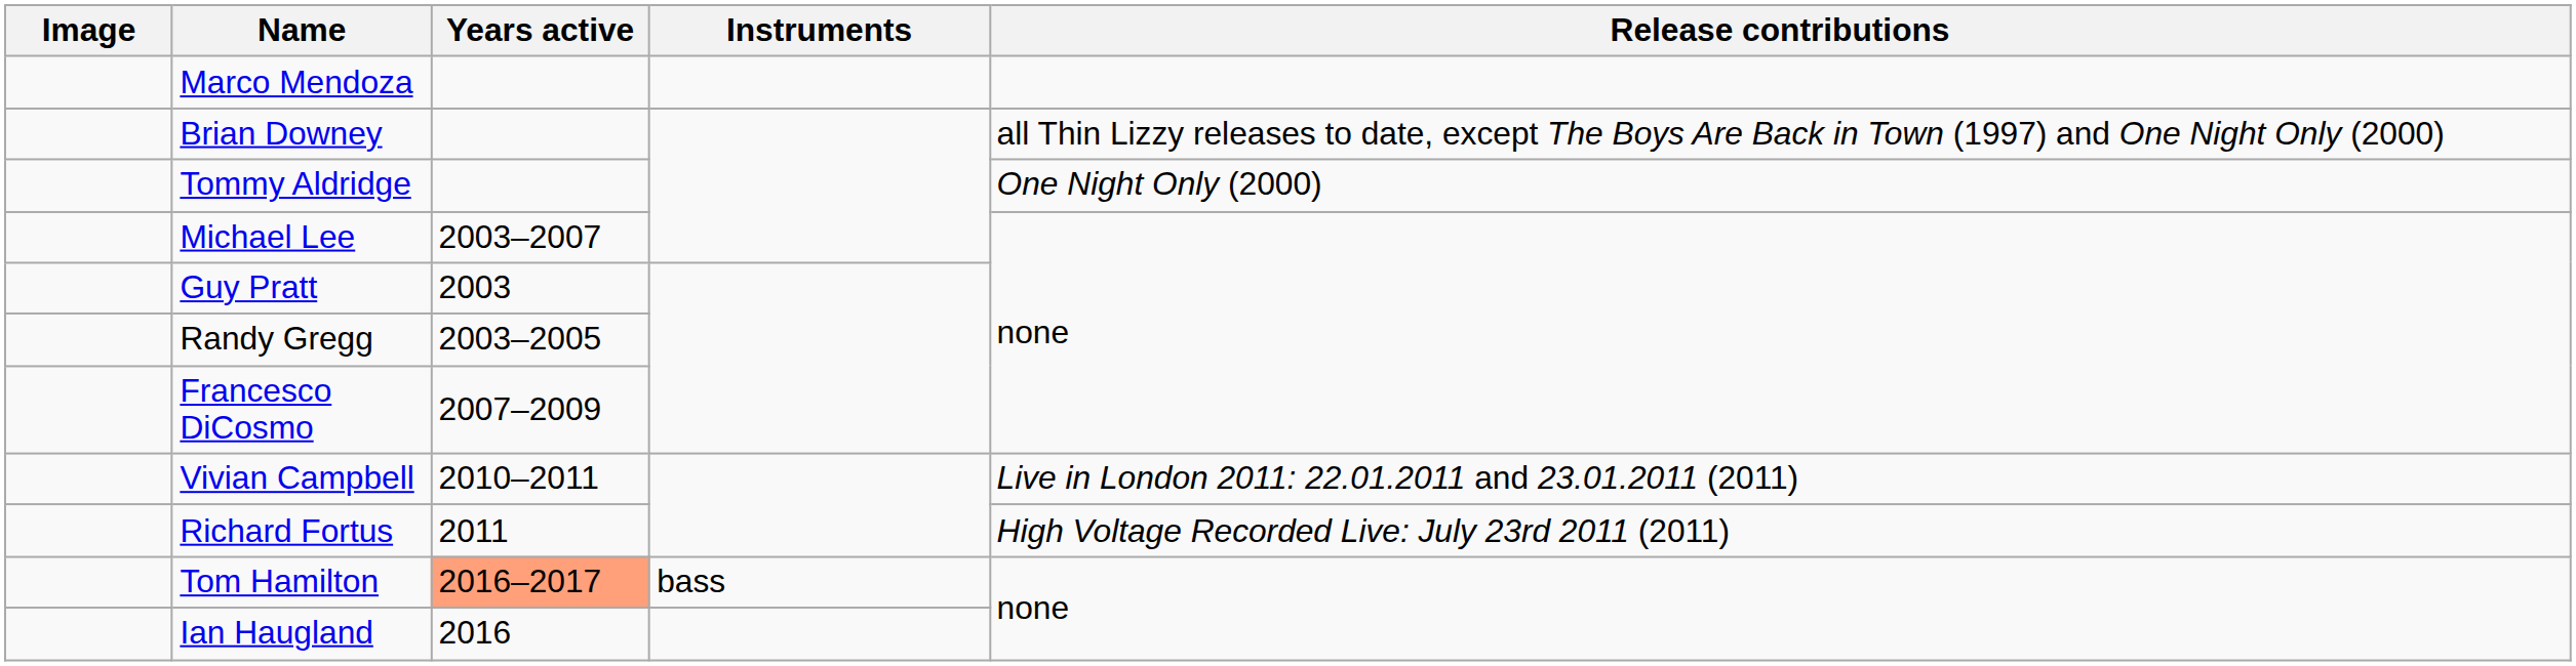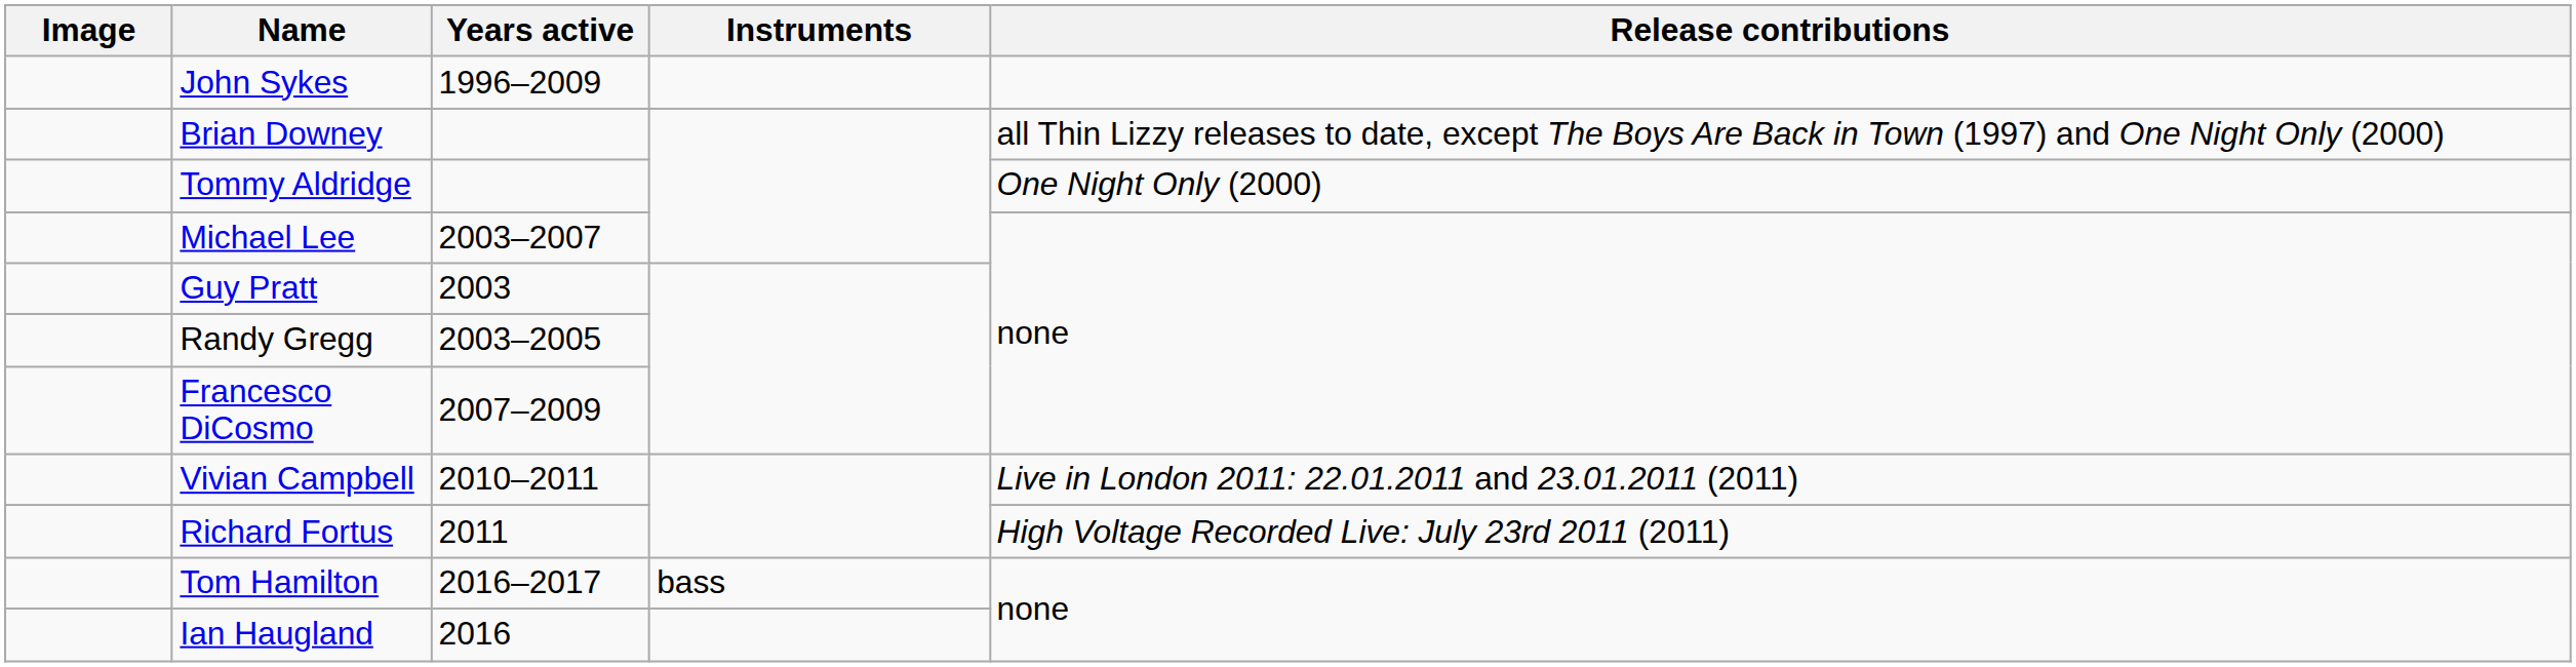 <table class="wikitable" border="1" width=100%>
 <tr>
 <th width="75">Image</th>
 <th width="120">Name</th>
 <th width="100">Years active</th>
 <th width="160">Instruments</th>
 <th>Release contributions</th>
 </tr>
 <tr>
 <td></td>
-<td><a href='#'>Marco Mendoza</a></td>
-<td></td>
+<td><a href='#'>John Sykes</a></td>
+<td {{hlist>1996–2009 </td>
 <td></td>
 <td></td>
 </tr>
 <tr>
 <td></td>
 <td><a href='#'>Brian Downey</a></td>
 <td></td>
 <td rowspan="3"></td>
 <td>all Thin Lizzy releases to date, except <em>The Boys Are Back in Town</em> (1997) and <em>One Night Only</em> (2000)</td>
 </tr>
 <tr>
 <td></td>
 <td><a href='#'>Tommy Aldridge</a></td>
 <td></td>
 <td><em>One Night Only</em> (2000)</td>
 </tr>
 <tr>
 <td></td>
 <td><a href='#'>Michael Lee</a></td>
 <td>2003–2007 </td>
 <td rowspan="4">none</td>
 </tr>
 <tr>
 <td></td>
 <td><a href='#'>Guy Pratt</a></td>
 <td>2003</td>
 <td rowspan="3"></td>
 </tr>
 <tr>
 <td></td>
 <td>Randy Gregg</td>
 <td>2003–2005</td>
 </tr>
 <tr>
 <td></td>
 <td><a href='#'>Francesco DiCosmo</a></td>
 <td>2007–2009</td>
 </tr>
 <tr>
 <td></td>
 <td><a href='#'>Vivian Campbell</a></td>
 <td>2010–2011</td>
 <td rowspan="2"></td>
 <td><em>Live in London 2011: 22.01.2011</em> and <em>23.01.2011</em> (2011)</td>
 </tr>
 <tr>
 <td></td>
 <td><a href='#'>Richard Fortus</a></td>
 <td>2011</td>
 <td><em>High Voltage Recorded Live: July 23rd 2011</em> (2011)</td>
 </tr>
 <tr>
 <td></td>
 <td><a href='#'>Tom Hamilton</a></td>
-<td style="background: lightsalmon;">2016–2017</td>
+<td>2016–2017</td>
 <td>bass</td>
 <td rowspan="2">none</td>
 </tr>
 <tr>
 <td></td>
 <td><a href='#'>Ian Haugland</a></td>
 <td>2016</td>
 <td></td>
 </tr>
 </table>
